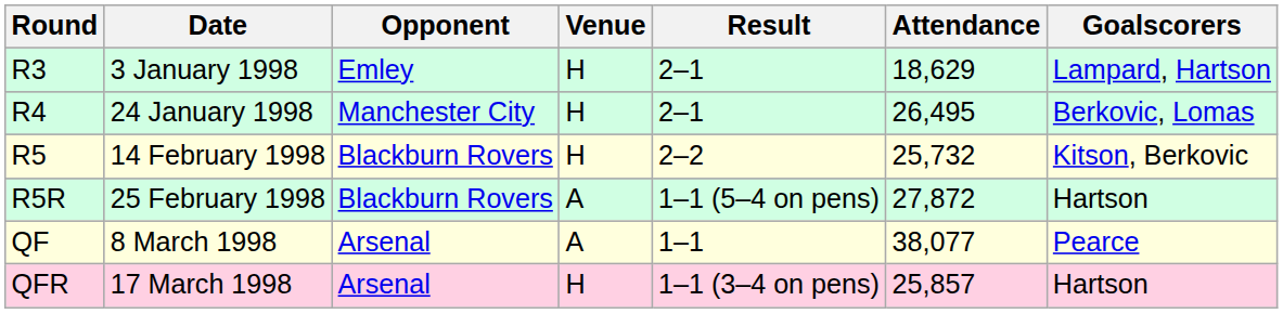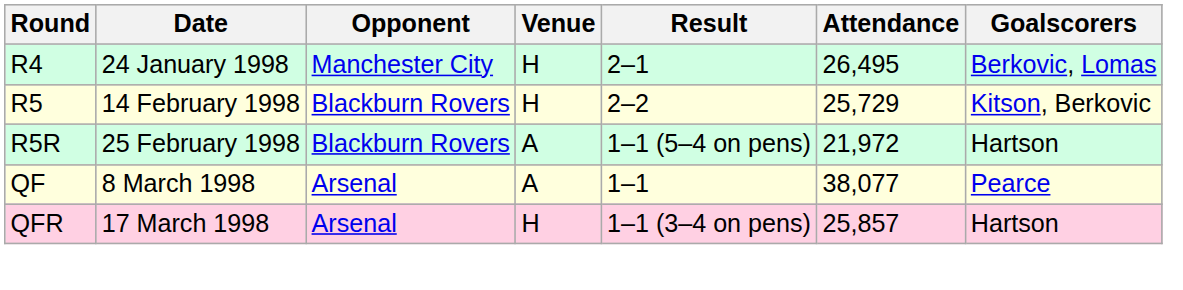 <table class="wikitable">
 <tr>
 <th>Round</th>
 <th>Date</th>
 <th>Opponent</th>
 <th>Venue</th>
 <th>Result</th>
 <th>Attendance</th>
 <th>Goalscorers</th>
-</tr>
-<tr style="background-color: #d0ffe3;">
-<td>R3</td>
-<td>3 January 1998</td>
-<td><a href='#'>Emley</a></td>
-<td>H</td>
-<td>2–1</td>
-<td>18,629</td>
-<td><a href='#'>Lampard</a>, <a href='#'>Hartson</a></td>
 </tr>
 <tr style="background-color: #d0ffe3;">
 <td>R4</td>
 <td>24 January 1998</td>
 <td><a href='#'>Manchester City</a></td>
 <td>H</td>
 <td>2–1</td>
 <td>26,495</td>
 <td><a href='#'>Berkovic</a>, <a href='#'>Lomas</a></td>
 </tr>
 <tr style="background-color: #ffffdd;">
 <td>R5</td>
 <td>14 February 1998</td>
 <td><a href='#'>Blackburn Rovers</a></td>
 <td>H</td>
 <td>2–2</td>
-<td>25,732</td>
+<td>25,729</td>
 <td><a href='#'>Kitson</a>, Berkovic</td>
 </tr>
 <tr style="background-color: #d0ffe3;">
 <td>R5R</td>
 <td>25 February 1998</td>
 <td><a href='#'>Blackburn Rovers</a></td>
 <td>A</td>
 <td>1–1 (5–4 on pens)</td>
-<td>27,872</td>
+<td>21,972</td>
 <td>Hartson</td>
 </tr>
 <tr style="background-color: #ffffdd;">
 <td>QF</td>
 <td>8 March 1998</td>
 <td><a href='#'>Arsenal</a></td>
 <td>A</td>
 <td>1–1</td>
 <td>38,077</td>
 <td><a href='#'>Pearce</a></td>
 </tr>
 <tr style="background-color: #ffd0e3;">
 <td>QFR</td>
 <td>17 March 1998</td>
 <td><a href='#'>Arsenal</a></td>
 <td>H</td>
 <td>1–1 (3–4 on pens)</td>
 <td>25,857</td>
 <td>Hartson</td>
 </tr>
 </table>
